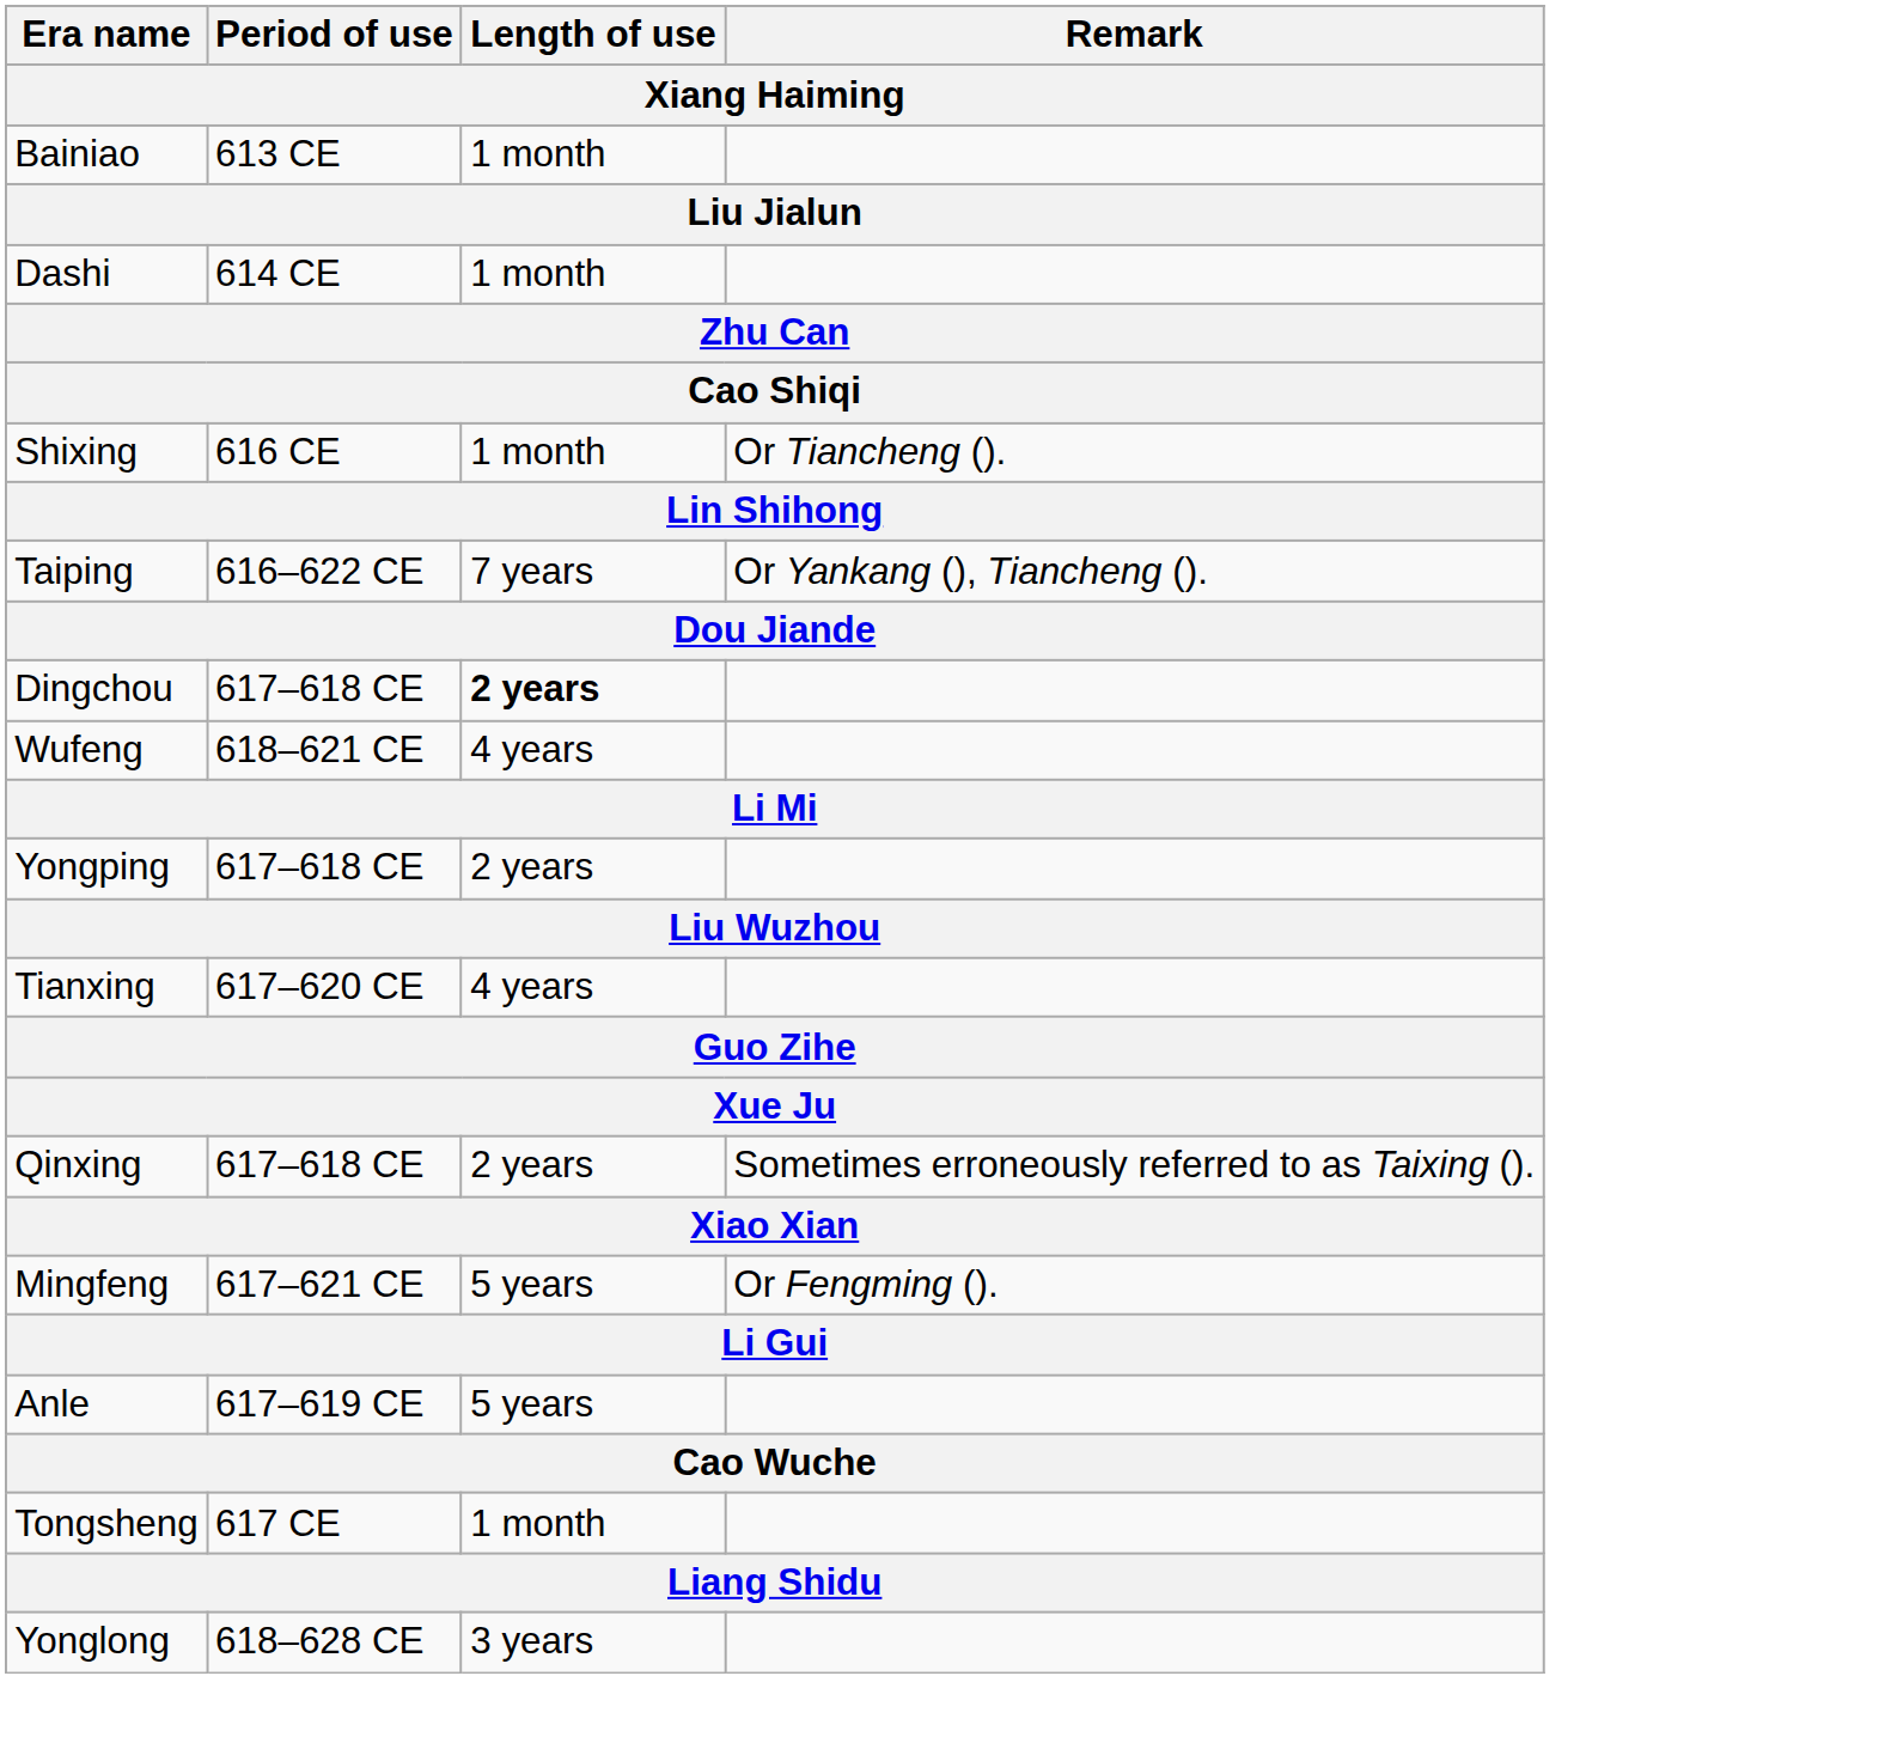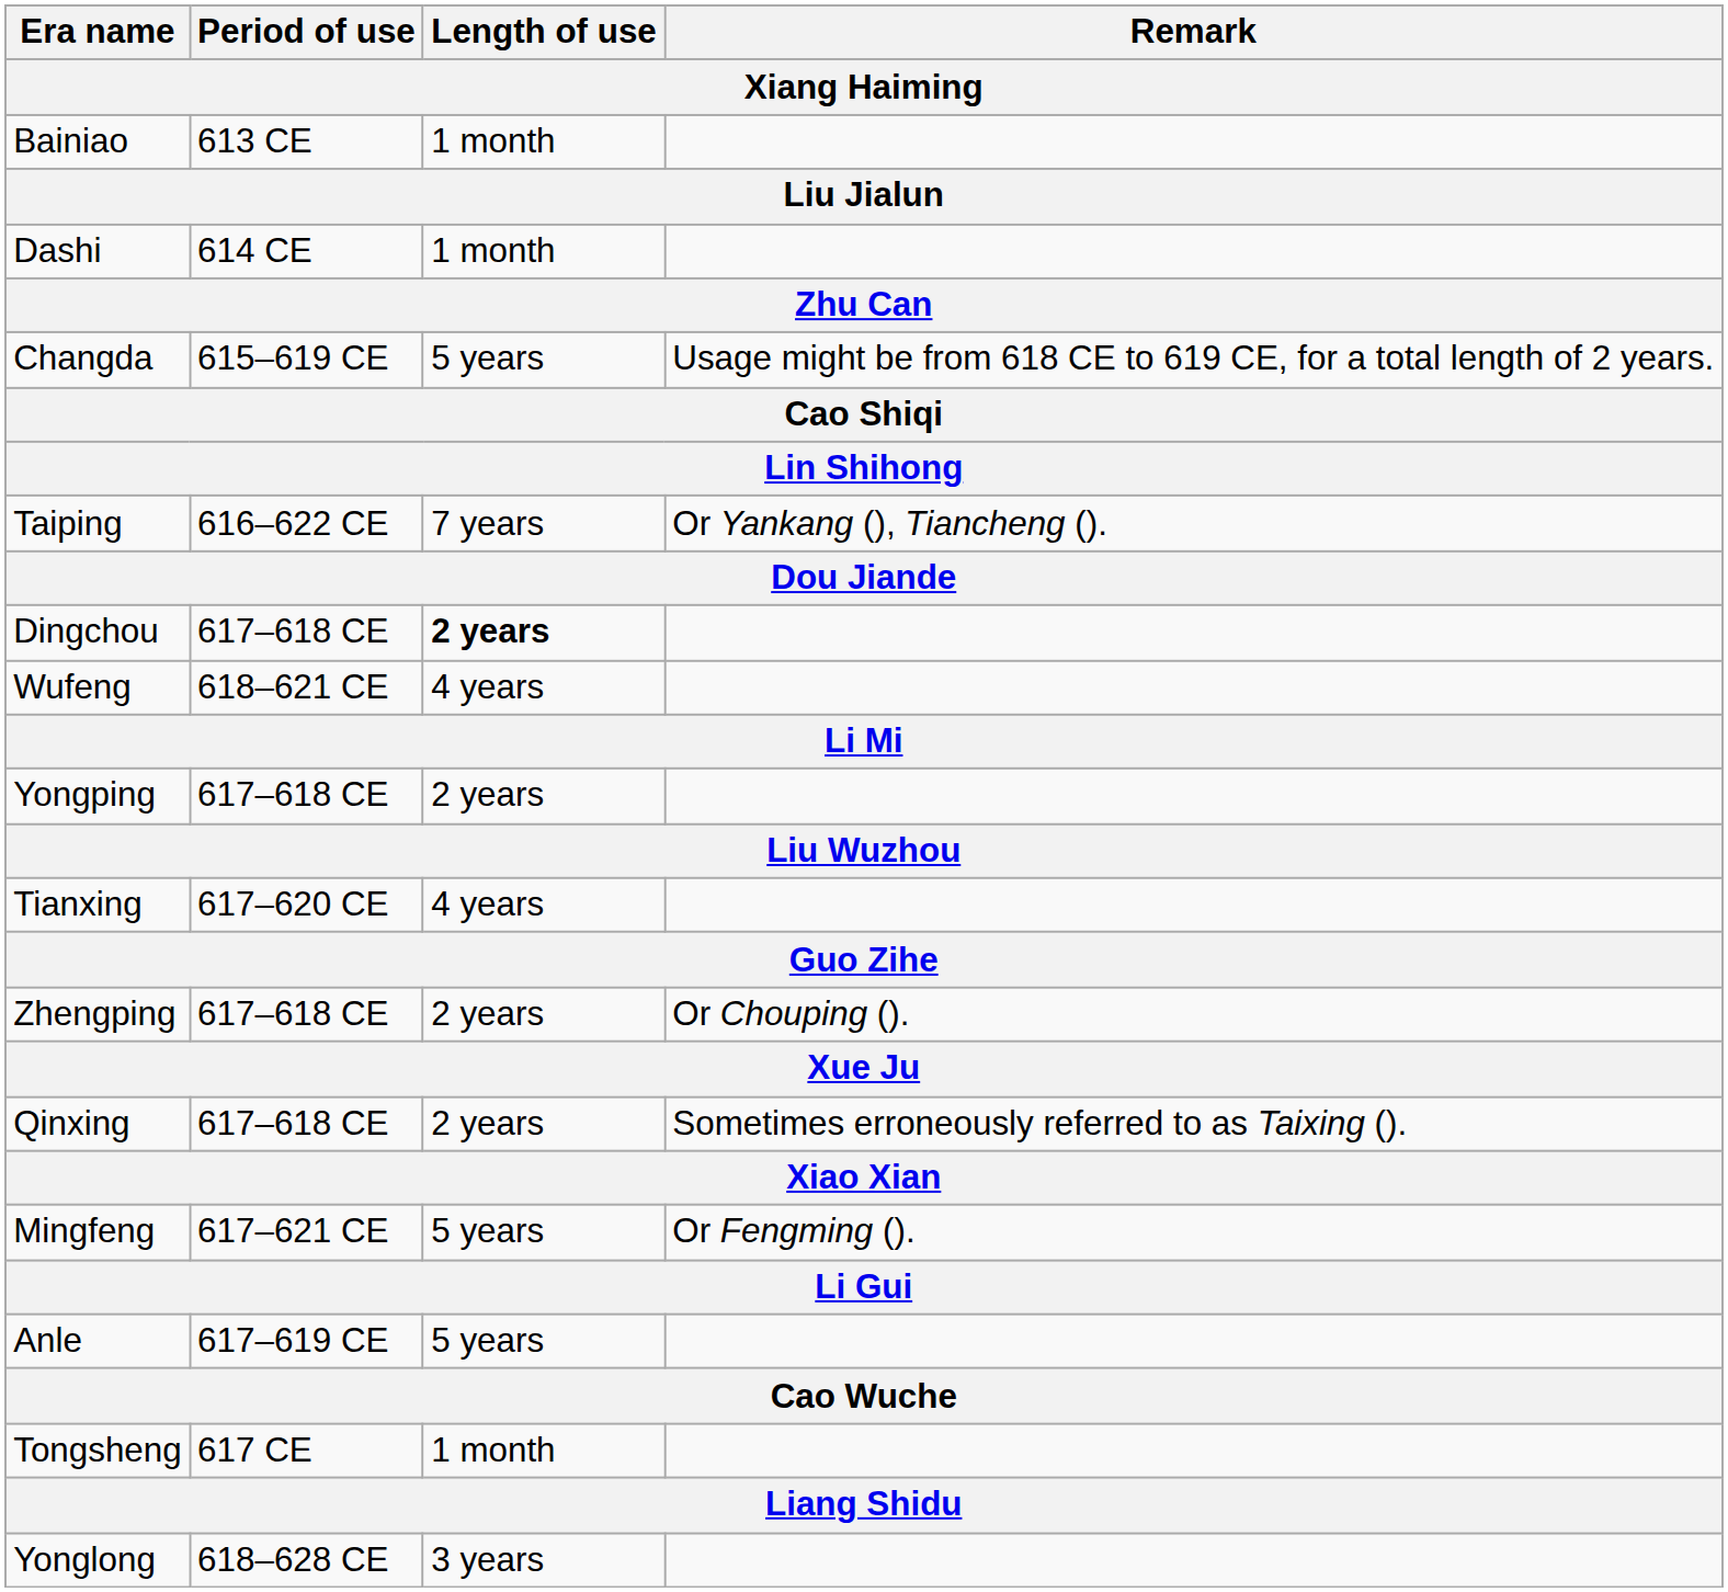 <table class="wikitable">
 <tr>
 <th>Era name</th>
 <th>Period of use</th>
 <th>Length of use</th>
 <th>Remark</th>
 </tr>
 <tr>
 <th colspan="4">Xiang Haiming<br></th>
 </tr>
 <tr>
 <td>Bainiao<br></td>
 <td>613 CE</td>
 <td>1 month</td>
 <td></td>
 </tr>
 <tr>
 <th colspan="4">Liu Jialun<br></th>
 </tr>
 <tr>
 <td>Dashi<br></td>
 <td>614 CE</td>
 <td>1 month</td>
 <td></td>
 </tr>
 <tr>
 <th colspan="4"><a href='#'>Zhu Can</a><br></th>
 </tr>
 <tr>
-<th colspan="4">Cao Shiqi<br></th>
+<td>Changda<br></td>
+<td>615–619 CE</td>
+<td>5 years</td>
+<td>Usage might be from 618 CE to 619 CE, for a total length of 2 years.</td>
 </tr>
 <tr>
-<td>Shixing<br></td>
-<td>616 CE</td>
-<td>1 month</td>
-<td>Or <em>Tiancheng</em> ().</td>
+<th colspan="4">Cao Shiqi<br></th>
 </tr>
 <tr>
 <th colspan="4"><a href='#'>Lin Shihong</a><br></th>
 </tr>
 <tr>
 <td>Taiping<br></td>
 <td>616–622 CE</td>
 <td>7 years</td>
 <td>Or <em>Yankang</em> (), <em>Tiancheng</em> ().</td>
 </tr>
 <tr>
 <th colspan="4"><a href='#'>Dou Jiande</a><br></th>
 </tr>
 <tr>
 <td>Dingchou<br></td>
 <td>617–618 CE</td>
 <td><strong>2 years</strong></td>
 <td></td>
 </tr>
 <tr>
 <td>Wufeng<br></td>
 <td>618–621 CE</td>
 <td>4 years</td>
 <td></td>
 </tr>
 <tr>
 <th colspan="4"><a href='#'>Li Mi</a><br></th>
 </tr>
 <tr>
 <td>Yongping<br></td>
 <td>617–618 CE</td>
 <td>2 years</td>
 <td></td>
 </tr>
 <tr>
 <th colspan="4"><a href='#'>Liu Wuzhou</a><br></th>
 </tr>
 <tr>
 <td>Tianxing<br></td>
 <td>617–620 CE</td>
 <td>4 years</td>
 <td></td>
 </tr>
 <tr>
 <th colspan="4"><a href='#'>Guo Zihe</a><br></th>
 </tr>
 <tr>
+<td>Zhengping<br></td>
+<td>617–618 CE</td>
+<td>2 years</td>
+<td>Or <em>Chouping</em> ().</td>
+</tr>
+<tr>
 <th colspan="4"><a href='#'>Xue Ju</a><br></th>
 </tr>
 <tr>
 <td>Qinxing<br></td>
 <td>617–618 CE</td>
 <td>2 years</td>
 <td>Sometimes erroneously referred to as <em>Taixing</em> ().</td>
 </tr>
 <tr>
 <th colspan="4"><a href='#'>Xiao Xian</a><br></th>
 </tr>
 <tr>
 <td>Mingfeng<br></td>
 <td>617–621 CE</td>
 <td>5 years</td>
 <td>Or <em>Fengming</em> ().</td>
 </tr>
 <tr>
 <th colspan="4"><a href='#'>Li Gui</a><br></th>
 </tr>
 <tr>
 <td>Anle<br></td>
 <td>617–619 CE</td>
 <td>5 years</td>
 <td></td>
 </tr>
 <tr>
 <th colspan="4">Cao Wuche<br></th>
 </tr>
 <tr>
 <td>Tongsheng<br></td>
 <td>617 CE</td>
 <td>1 month</td>
 <td></td>
 </tr>
 <tr>
 <th colspan="4"><a href='#'>Liang Shidu</a><br></th>
 </tr>
 <tr>
 <td>Yonglong<br></td>
 <td>618–628 CE</td>
 <td>3 years</td>
 <td></td>
 </tr>
 </table>
